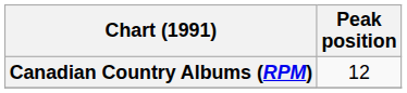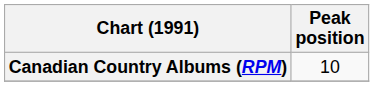 <table class="wikitable sortable plainrowheaders" style="text-align:center">
 <tr>
 <th scope="col">Chart (1991)</th>
 <th scope="col">Peak<br> position</th>
 </tr>
 <tr>
 <th scope="row">Canadian Country Albums (<em><a href='#'>RPM</a></em>)</th>
-<td>12</td>
+<td>10</td>
 </tr>
 <tr>
 </tr>
 <tr>
 </tr>
 </table>
